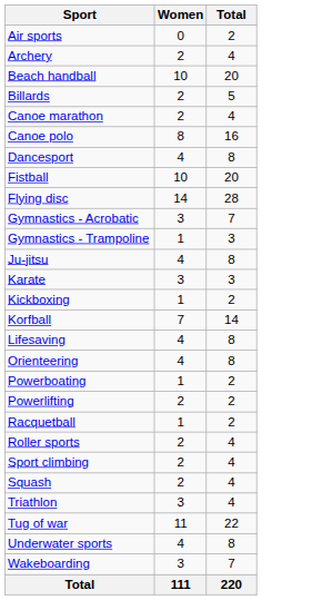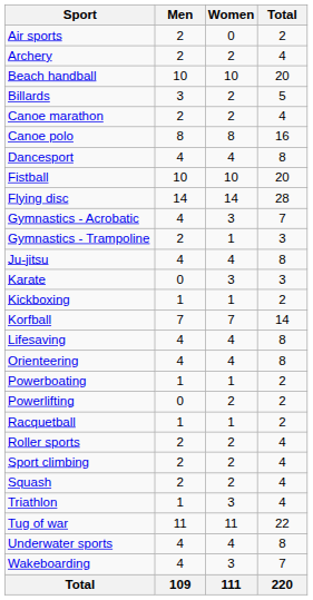 <table class="wikitable sortable" style="text-align:center;">
 <tr>
 <th width=180>Sport</th>
+<th width=55>Men</th>
 <th width=55>Women</th>
 <th width=55>Total</th>
 </tr>
 <tr>
 <td align=left><a href='#'>Air sports</a></td>
+<td>2</td>
 <td>0</td>
 <td>2</td>
 </tr>
 <tr>
 <td align=left><a href='#'>Archery</a></td>
 <td>2</td>
+<td>2</td>
 <td>4</td>
 </tr>
 <tr>
 <td align=left><a href='#'>Beach handball</a></td>
 <td>10</td>
+<td>10</td>
 <td>20</td>
 </tr>
 <tr>
 <td align=left><a href='#'>Billards</a></td>
+<td>3</td>
 <td>2</td>
 <td>5</td>
 </tr>
 <tr>
 <td align=left><a href='#'>Canoe marathon</a></td>
 <td>2</td>
+<td>2</td>
 <td>4</td>
 </tr>
 <tr>
 <td align=left><a href='#'>Canoe polo</a></td>
+<td>8</td>
 <td>8</td>
 <td>16</td>
 </tr>
 <tr>
 <td align=left><a href='#'>Dancesport</a></td>
 <td>4</td>
+<td>4</td>
 <td>8</td>
 </tr>
 <tr>
 <td align=left><a href='#'>Fistball</a></td>
+<td>10</td>
 <td>10</td>
 <td>20</td>
 </tr>
 <tr>
 <td align=left><a href='#'>Flying disc</a></td>
 <td>14</td>
+<td>14</td>
 <td>28</td>
 </tr>
 <tr>
 <td align=left><a href='#'>Gymnastics - Acrobatic</a></td>
+<td>4</td>
 <td>3</td>
 <td>7</td>
 </tr>
 <tr>
 <td align=left><a href='#'>Gymnastics - Trampoline</a></td>
+<td>2</td>
 <td>1</td>
 <td>3</td>
 </tr>
 <tr>
 <td align=left><a href='#'>Ju-jitsu</a></td>
 <td>4</td>
+<td>4</td>
 <td>8</td>
 </tr>
 <tr>
 <td align=left><a href='#'>Karate</a></td>
+<td>0</td>
 <td>3</td>
 <td>3</td>
 </tr>
 <tr>
 <td align=left><a href='#'>Kickboxing</a></td>
 <td>1</td>
+<td>1</td>
 <td>2</td>
 </tr>
 <tr>
 <td align=left><a href='#'>Korfball</a></td>
+<td>7</td>
 <td>7</td>
 <td>14</td>
 </tr>
 <tr>
 <td align=left><a href='#'>Lifesaving</a></td>
 <td>4</td>
+<td>4</td>
 <td>8</td>
 </tr>
 <tr>
 <td align=left><a href='#'>Orienteering</a></td>
+<td>4</td>
 <td>4</td>
 <td>8</td>
 </tr>
 <tr>
 <td align=left><a href='#'>Powerboating</a></td>
 <td>1</td>
+<td>1</td>
 <td>2</td>
 </tr>
 <tr>
 <td align=left><a href='#'>Powerlifting</a></td>
+<td>0</td>
 <td>2</td>
 <td>2</td>
 </tr>
 <tr>
 <td align=left><a href='#'>Racquetball</a></td>
 <td>1</td>
+<td>1</td>
 <td>2</td>
 </tr>
 <tr>
 <td align=left><a href='#'>Roller sports</a></td>
+<td>2</td>
 <td>2</td>
 <td>4</td>
 </tr>
 <tr>
 <td align=left><a href='#'>Sport climbing</a></td>
 <td>2</td>
+<td>2</td>
 <td>4</td>
 </tr>
 <tr>
 <td align=left><a href='#'>Squash</a></td>
 <td>2</td>
+<td>2</td>
 <td>4</td>
 </tr>
 <tr>
 <td align=left><a href='#'>Triathlon</a></td>
+<td>1</td>
 <td>3</td>
 <td>4</td>
 </tr>
 <tr>
 <td align=left><a href='#'>Tug of war</a></td>
 <td>11</td>
+<td>11</td>
 <td>22</td>
 </tr>
 <tr>
 <td align=left><a href='#'>Underwater sports</a></td>
 <td>4</td>
+<td>4</td>
 <td>8</td>
 </tr>
 <tr>
 <td align=left><a href='#'>Wakeboarding</a></td>
+<td>4</td>
 <td>3</td>
 <td>7</td>
 </tr>
 <tr>
 <th>Total</th>
+<th>109</th>
 <th>111</th>
 <th>220</th>
 </tr>
 </table>
